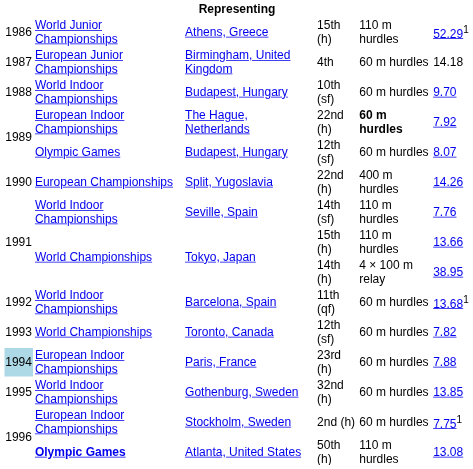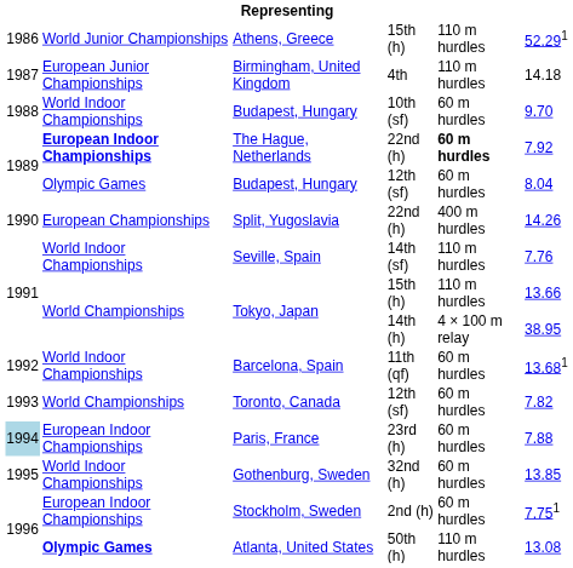 <table>
 <tr>
 <th colspan="6">Representing </th>
 </tr>
 <tr>
 <td>1986</td>
 <td><a href='#'>World Junior Championships</a></td>
 <td><a href='#'>Athens, Greece</a></td>
 <td>15th (h)</td>
 <td>110 m hurdles</td>
 <td><a href='#'>52.29</a><sup>1</sup></td>
 </tr>
 <tr>
 <td>1987</td>
 <td><a href='#'>European Junior Championships</a></td>
 <td><a href='#'>Birmingham, United Kingdom</a></td>
 <td>4th</td>
-<td>60 m hurdles</td>
+<td>110 m hurdles</td>
 <td>14.18</td>
 </tr>
 <tr>
 <td>1988</td>
 <td><a href='#'>World Indoor Championships</a></td>
 <td><a href='#'>Budapest, Hungary</a></td>
 <td>10th (sf)</td>
 <td>60 m hurdles</td>
 <td><a href='#'>9.70</a></td>
 </tr>
 <tr>
 <td rowspan=2>1989</td>
-<td><a href='#'>European Indoor Championships</a></td>
+<td><strong><a href='#'>European Indoor Championships</a></strong></td>
 <td><a href='#'>The Hague, Netherlands</a></td>
 <td>22nd (h)</td>
 <td><strong>60 m hurdles</strong></td>
 <td><a href='#'>7.92</a></td>
 </tr>
 <tr>
 <td><a href='#'>Olympic Games</a></td>
 <td><a href='#'>Budapest, Hungary</a></td>
 <td>12th (sf)</td>
 <td>60 m hurdles</td>
-<td><a href='#'>8.07</a></td>
+<td><a href='#'>8.04</a></td>
 </tr>
 <tr>
 <td>1990</td>
 <td><a href='#'>European Championships</a></td>
 <td><a href='#'>Split, Yugoslavia</a></td>
 <td>22nd (h)</td>
 <td>400 m hurdles</td>
 <td><a href='#'>14.26</a></td>
 </tr>
 <tr>
 <td rowspan=3>1991</td>
 <td><a href='#'>World Indoor Championships</a></td>
 <td><a href='#'>Seville, Spain</a></td>
 <td>14th (sf)</td>
 <td>110 m hurdles</td>
 <td><a href='#'>7.76</a></td>
 </tr>
 <tr>
 <td rowspan=2><a href='#'>World Championships</a></td>
 <td rowspan=2><a href='#'>Tokyo, Japan</a></td>
 <td>15th (h)</td>
 <td>110 m hurdles</td>
 <td><a href='#'>13.66</a></td>
 </tr>
 <tr>
 <td>14th (h)</td>
 <td>4 × 100 m relay</td>
 <td><a href='#'>38.95</a></td>
 </tr>
 <tr>
 <td>1992</td>
 <td><a href='#'>World Indoor Championships</a></td>
 <td><a href='#'>Barcelona, Spain</a></td>
 <td>11th (qf)</td>
 <td>60 m hurdles</td>
 <td><a href='#'>13.68</a><sup>1</sup></td>
 </tr>
 <tr>
 <td>1993</td>
 <td><a href='#'>World Championships</a></td>
 <td><a href='#'>Toronto, Canada</a></td>
 <td>12th (sf)</td>
 <td>60 m hurdles</td>
 <td><a href='#'>7.82</a></td>
 </tr>
 <tr>
 <td style="background: lightblue;">1994</td>
 <td><a href='#'>European Indoor Championships</a></td>
 <td><a href='#'>Paris, France</a></td>
 <td>23rd (h)</td>
 <td>60 m hurdles</td>
 <td><a href='#'>7.88</a></td>
 </tr>
 <tr>
 <td>1995</td>
 <td><a href='#'>World Indoor Championships</a></td>
 <td><a href='#'>Gothenburg, Sweden</a></td>
 <td>32nd (h)</td>
 <td>60 m hurdles</td>
 <td><a href='#'>13.85</a></td>
 </tr>
 <tr>
 <td rowspan=2>1996</td>
 <td><a href='#'>European Indoor Championships</a></td>
 <td><a href='#'>Stockholm, Sweden</a></td>
 <td>2nd (h)</td>
 <td>60 m hurdles</td>
 <td><a href='#'>7.75</a><sup>1</sup></td>
 </tr>
 <tr>
 <td><strong><a href='#'>Olympic Games</a></strong></td>
 <td><a href='#'>Atlanta, United States</a></td>
 <td>50th (h)</td>
 <td>110 m hurdles</td>
 <td><a href='#'>13.08</a></td>
 </tr>
 </table>
